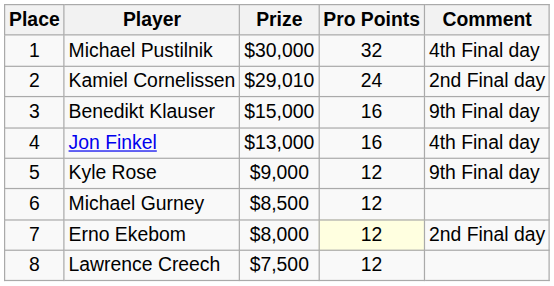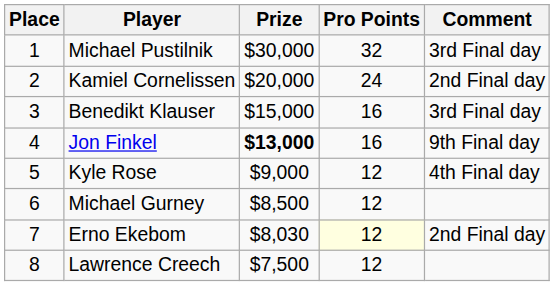 <table class="wikitable">
 <tr>
 <th>Place</th>
 <th>Player</th>
 <th>Prize</th>
 <th>Pro Points</th>
 <th>Comment</th>
 </tr>
 <tr>
 <td align=center>1</td>
 <td> Michael Pustilnik</td>
 <td align=center>$30,000</td>
 <td align=center>32</td>
-<td>4th Final day</td>
+<td>3rd Final day</td>
 </tr>
 <tr>
 <td align=center>2</td>
 <td> Kamiel Cornelissen</td>
-<td align=center>$29,010</td>
+<td align=center>$20,000</td>
 <td align=center>24</td>
 <td>2nd Final day</td>
 </tr>
 <tr>
 <td align=center>3</td>
 <td> Benedikt Klauser</td>
 <td align=center>$15,000</td>
 <td align=center>16</td>
-<td>9th Final day</td>
+<td>3rd Final day</td>
 </tr>
 <tr>
 <td align=center>4</td>
 <td> <a href='#'>Jon Finkel</a></td>
-<td align=center>$13,000</td>
+<td align=center><strong>$13,000</strong></td>
 <td align=center>16</td>
-<td>4th Final day</td>
+<td>9th Final day</td>
 </tr>
 <tr>
 <td align=center>5</td>
 <td> Kyle Rose</td>
 <td align=center>$9,000</td>
 <td align=center>12</td>
-<td>9th Final day</td>
+<td>4th Final day</td>
 </tr>
 <tr>
 <td align=center>6</td>
 <td> Michael Gurney</td>
 <td align=center>$8,500</td>
 <td align=center>12</td>
 <td></td>
 </tr>
 <tr>
 <td align=center>7</td>
 <td> Erno Ekebom</td>
-<td align=center>$8,000</td>
+<td align=center>$8,030</td>
 <td align=center style="background: lightyellow;">12</td>
 <td>2nd Final day</td>
 </tr>
 <tr>
 <td align=center>8</td>
 <td> Lawrence Creech</td>
 <td align=center>$7,500</td>
 <td align=center>12</td>
 <td></td>
 </tr>
 </table>
